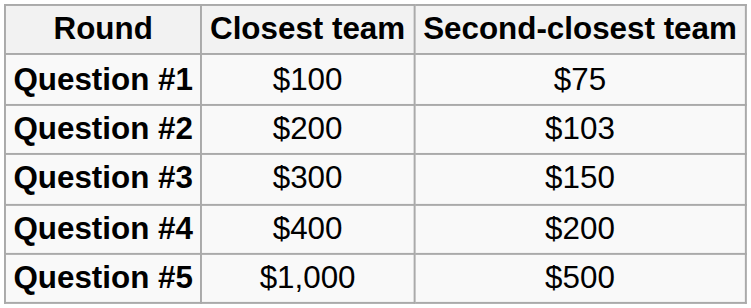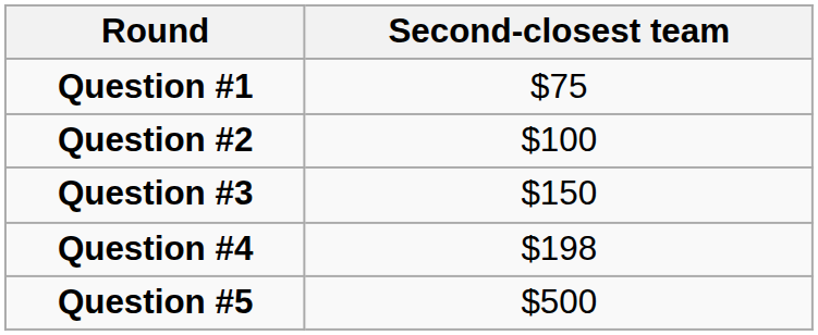 <table class="wikitable" style="width: 30%; text-align: center;">
 <tr>
 <th>Round</th>
-<th>Closest team</th>
 <th>Second-closest team</th>
 </tr>
 <tr>
 <td><strong>Question #1</strong></td>
-<td>$100</td>
 <td>$75</td>
 </tr>
 <tr>
 <td><strong>Question #2</strong></td>
-<td>$200</td>
-<td>$103</td>
+<td>$100</td>
 </tr>
 <tr>
 <td><strong>Question #3</strong></td>
-<td>$300</td>
 <td>$150</td>
 </tr>
 <tr>
 <td><strong>Question #4</strong></td>
-<td>$400</td>
-<td>$200</td>
+<td>$198</td>
 </tr>
 <tr>
 <td><strong>Question #5</strong></td>
-<td>$1,000</td>
 <td>$500</td>
 </tr>
 </table>
